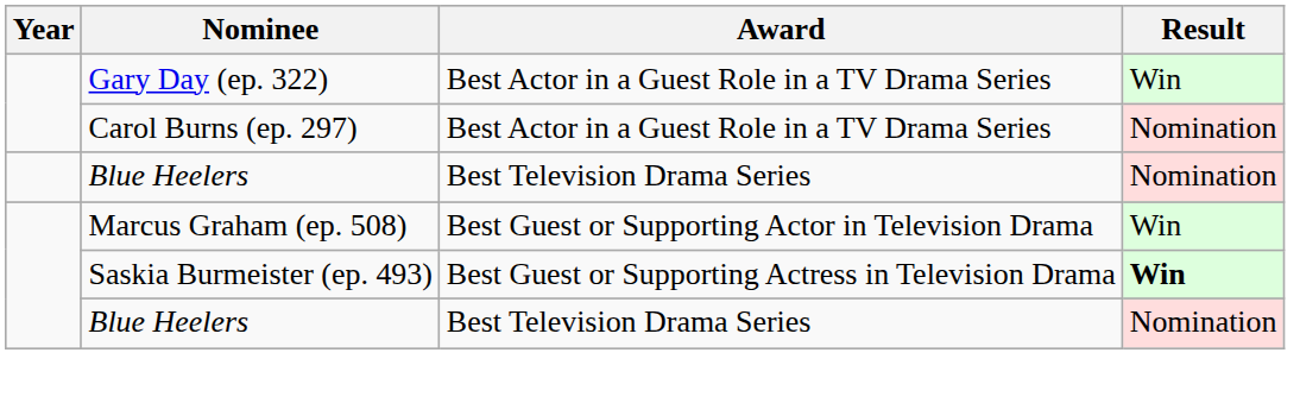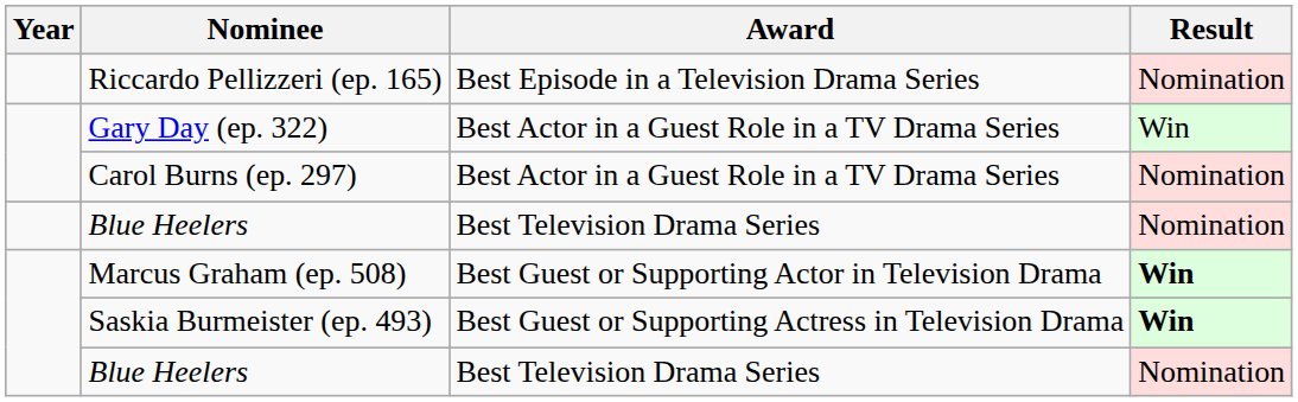 <table class="wikitable">
 <tr>
 <th>Year</th>
 <th>Nominee</th>
 <th>Award</th>
 <th>Result</th>
+</tr>
+<tr>
+<td rowspan="1"></td>
+<td>Riccardo Pellizzeri (ep. 165)</td>
+<td>Best Episode in a Television Drama Series</td>
+<td style="background: #ffdddd">Nomination</td>
 </tr>
 <tr>
 <td rowspan="2"></td>
 <td><a href='#'>Gary Day</a> (ep. 322)</td>
 <td>Best Actor in a Guest Role in a TV Drama Series</td>
 <td style="background: #ddffdd">Win</td>
 </tr>
 <tr>
 <td>Carol Burns (ep. 297)</td>
 <td>Best Actor in a Guest Role in a TV Drama Series</td>
 <td style="background: #ffdddd">Nomination</td>
 </tr>
 <tr>
 <td rowspan="1"></td>
 <td><em>Blue Heelers</em></td>
 <td>Best Television Drama Series</td>
 <td style="background: #ffdddd">Nomination</td>
 </tr>
 <tr>
 <td rowspan="3"></td>
 <td>Marcus Graham (ep. 508)</td>
 <td>Best Guest or Supporting Actor in Television Drama</td>
-<td style="background: #ddffdd">Win</td>
+<td style="background: #ddffdd"><strong>Win</strong></td>
 </tr>
 <tr>
 <td>Saskia Burmeister (ep. 493)</td>
 <td>Best Guest or Supporting Actress in Television Drama</td>
 <td style="background: #ddffdd"><strong>Win</strong></td>
 </tr>
 <tr>
 <td><em>Blue Heelers</em></td>
 <td>Best Television Drama Series</td>
 <td style="background: #ffdddd">Nomination</td>
 </tr>
 </table>
